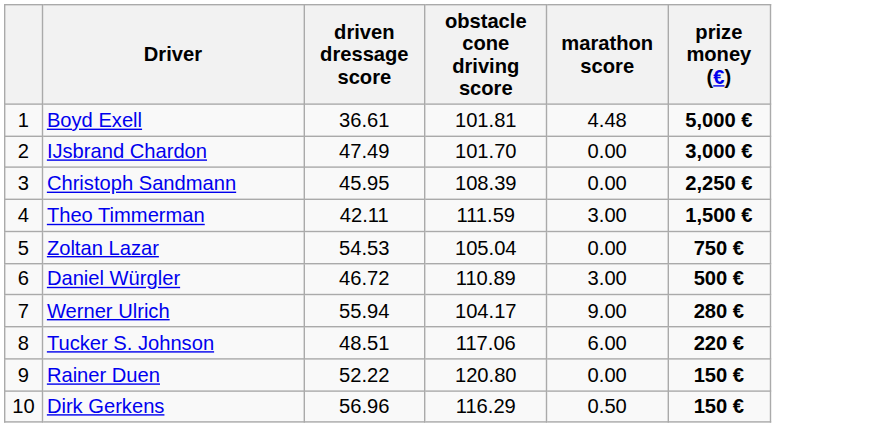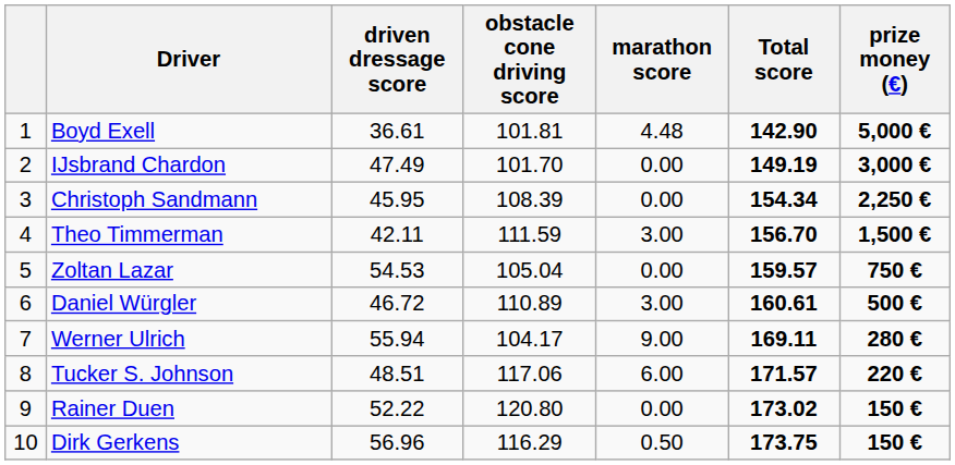 <table class="wikitable" style="font-size: 90%">
 <tr>
 <th width=20></th>
 <th width=180>Driver</th>
 <th width=80>driven dressage<br>score</th>
 <th width=80>obstacle cone driving<br>score</th>
 <th width=80>marathon<br>score</th>
+<th width=66>Total<br>score<br></th>
 <th width=66>prize<br>money<br>(<a href='#'>€</a>)</th>
 </tr>
 <tr>
 <td align=center>1</td>
 <td> <a href='#'>Boyd Exell</a></td>
 <td align=center>36.61</td>
 <td align=center>101.81</td>
 <td align=center>4.48</td>
+<td align=center><strong>142.90</strong></td>
 <td align=center><strong>5,000 €</strong></td>
 </tr>
 <tr>
 <td align=center>2</td>
 <td> <a href='#'>IJsbrand Chardon</a></td>
 <td align=center>47.49</td>
 <td align=center>101.70</td>
 <td align=center>0.00</td>
+<td align=center><strong>149.19</strong></td>
 <td align=center><strong>3,000 €</strong></td>
 </tr>
 <tr>
 <td align=center>3</td>
 <td> <a href='#'>Christoph Sandmann</a></td>
 <td align=center>45.95</td>
 <td align=center>108.39</td>
 <td align=center>0.00</td>
+<td align=center><strong>154.34</strong></td>
 <td align=center><strong>2,250 €</strong></td>
 </tr>
 <tr>
 <td align=center>4</td>
 <td> <a href='#'>Theo Timmerman</a></td>
 <td align=center>42.11</td>
 <td align=center>111.59</td>
 <td align=center>3.00</td>
+<td align=center><strong>156.70</strong></td>
 <td align=center><strong>1,500 €</strong></td>
 </tr>
 <tr>
 <td align=center>5</td>
 <td> <a href='#'>Zoltan Lazar</a></td>
 <td align=center>54.53</td>
 <td align=center>105.04</td>
 <td align=center>0.00</td>
+<td align=center><strong>159.57</strong></td>
 <td align=center><strong>750 €</strong></td>
 </tr>
 <tr>
 <td align=center>6</td>
 <td> <a href='#'>Daniel Würgler</a></td>
 <td align=center>46.72</td>
 <td align=center>110.89</td>
 <td align=center>3.00</td>
+<td align=center><strong>160.61</strong></td>
 <td align=center><strong>500 €</strong></td>
 </tr>
 <tr>
 <td align=center>7</td>
 <td> <a href='#'>Werner Ulrich</a></td>
 <td align=center>55.94</td>
 <td align=center>104.17</td>
 <td align=center>9.00</td>
+<td align=center><strong>169.11</strong></td>
 <td align=center><strong>280 €</strong></td>
 </tr>
 <tr>
 <td align=center>8</td>
 <td> <a href='#'>Tucker S. Johnson</a></td>
 <td align=center>48.51</td>
 <td align=center>117.06</td>
 <td align=center>6.00</td>
+<td align=center><strong>171.57</strong></td>
 <td align=center><strong>220 €</strong></td>
 </tr>
 <tr>
 <td align=center>9</td>
 <td> <a href='#'>Rainer Duen</a></td>
 <td align=center>52.22</td>
 <td align=center>120.80</td>
 <td align=center>0.00</td>
+<td align=center><strong>173.02</strong></td>
 <td align=center><strong>150 €</strong></td>
 </tr>
 <tr>
 <td align=center>10</td>
 <td> <a href='#'>Dirk Gerkens</a></td>
 <td align=center>56.96</td>
 <td align=center>116.29</td>
 <td align=center>0.50</td>
+<td align=center><strong>173.75</strong></td>
 <td align=center><strong>150 €</strong></td>
 </tr>
 </table>
